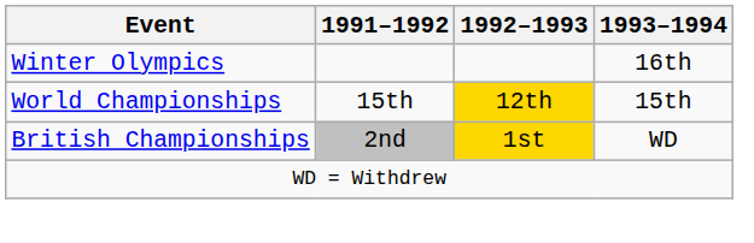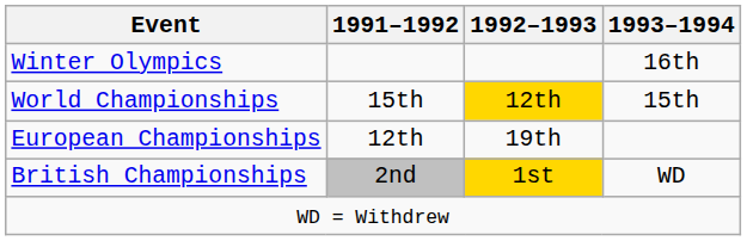 <table class="wikitable" style="text-align:center">
 <tr>
 <th>Event</th>
 <th>1991–1992</th>
 <th>1992–1993</th>
 <th>1993–1994</th>
 </tr>
 <tr>
 <td align=left><a href='#'>Winter Olympics</a></td>
 <td></td>
 <td></td>
 <td>16th</td>
 </tr>
 <tr>
 <td align=left><a href='#'>World Championships</a></td>
 <td>15th</td>
 <td style="background: gold;">12th</td>
 <td>15th</td>
 </tr>
 <tr>
+<td align=left><a href='#'>European Championships</a></td>
+<td>12th</td>
+<td>19th</td>
+<td></td>
+</tr>
+<tr>
 <td align=left><a href='#'>British Championships</a></td>
 <td bgcolor=silver>2nd</td>
 <td bgcolor=gold>1st</td>
 <td>WD</td>
 </tr>
 <tr>
 <td colspan=4 align=center><small> WD = Withdrew </small></td>
 </tr>
 </table>
